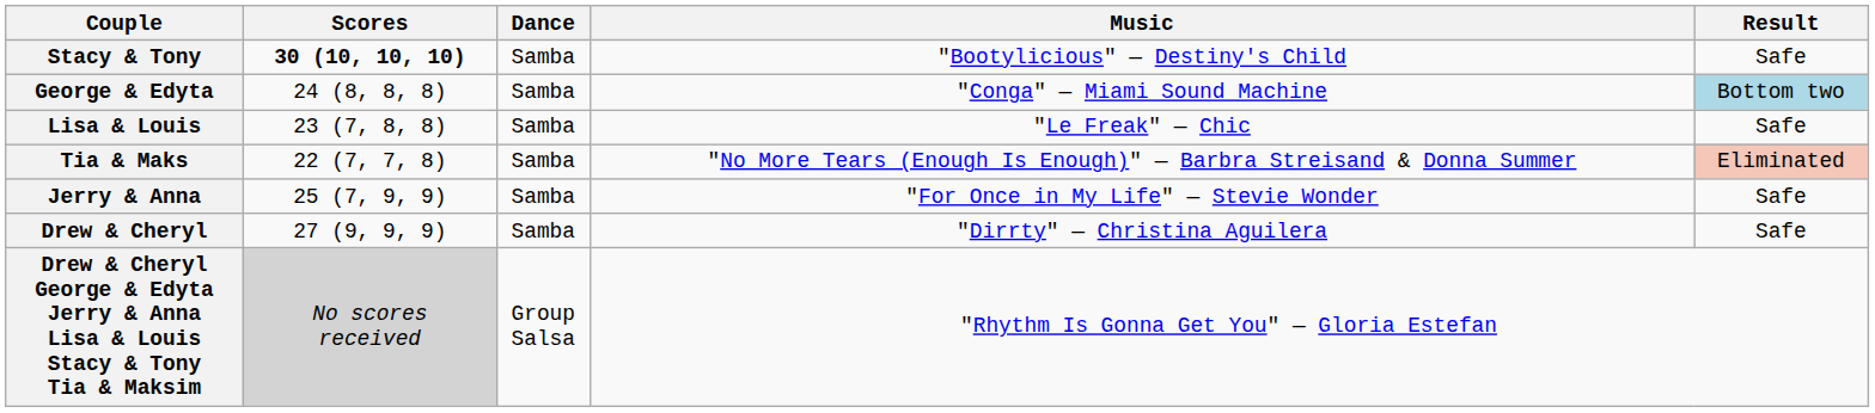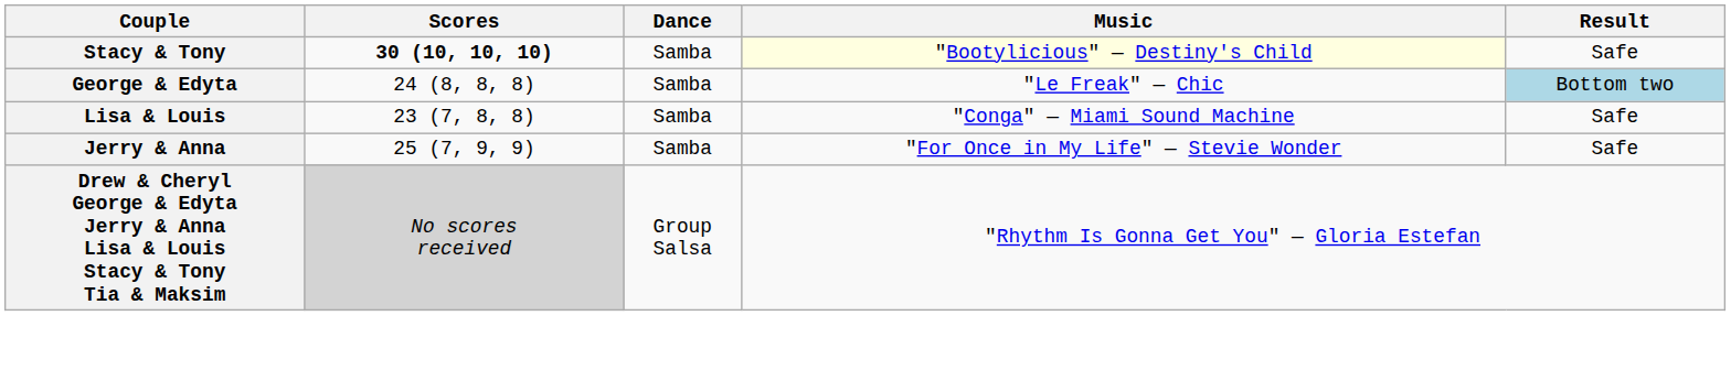 <table class="wikitable sortable" style="text-align:center; width:90%">
 <tr>
 <th scope="col">Couple</th>
 <th scope="col">Scores</th>
 <th scope="col" class="unsortable">Dance</th>
 <th scope="col" class="unsortable">Music</th>
 <th scope="col" class="unsortable">Result</th>
 </tr>
 <tr>
 <th scope="row">Stacy & Tony</th>
 <td><strong>30 (10, 10, 10)</strong></td>
 <td>Samba</td>
-<td>"<a href='#'>Bootylicious</a>" — <a href='#'>Destiny's Child</a></td>
+<td style="background: lightyellow;">"<a href='#'>Bootylicious</a>" — <a href='#'>Destiny's Child</a></td>
 <td>Safe</td>
 </tr>
 <tr>
 <th scope="row">George & Edyta</th>
 <td>24 (8, 8, 8)</td>
 <td>Samba</td>
-<td>"<a href='#'>Conga</a>" — <a href='#'>Miami Sound Machine</a></td>
+<td>"<a href='#'>Le Freak</a>" — <a href='#'>Chic</a></td>
 <td bgcolor=lightblue>Bottom two</td>
 </tr>
 <tr>
 <th scope="row">Lisa & Louis</th>
 <td>23 (7, 8, 8)</td>
 <td>Samba</td>
-<td>"<a href='#'>Le Freak</a>" — <a href='#'>Chic</a></td>
+<td>"<a href='#'>Conga</a>" — <a href='#'>Miami Sound Machine</a></td>
 <td>Safe</td>
-</tr>
-<tr>
-<th scope="row">Tia & Maks</th>
-<td>22 (7, 7, 8)</td>
-<td>Samba</td>
-<td>"<a href='#'>No More Tears (Enough Is Enough)</a>" — <a href='#'>Barbra Streisand</a> & <a href='#'>Donna Summer</a></td>
-<td bgcolor=f4c7b8>Eliminated</td>
 </tr>
 <tr>
 <th scope="row">Jerry & Anna</th>
 <td>25 (7, 9, 9)</td>
 <td>Samba</td>
 <td>"<a href='#'>For Once in My Life</a>" — <a href='#'>Stevie Wonder</a></td>
 <td>Safe</td>
 </tr>
 <tr>
-<th scope="row">Drew & Cheryl</th>
-<td>27 (9, 9, 9)</td>
-<td>Samba</td>
-<td>"<a href='#'>Dirrty</a>" — <a href='#'>Christina Aguilera</a></td>
-<td>Safe</td>
-</tr>
-<tr>
 <th scope="row">Drew & Cheryl<br>George & Edyta<br>Jerry & Anna<br>Lisa & Louis<br>Stacy & Tony<br>Tia & Maksim</th>
 <td bgcolor=lightgray><em>No scores<br>received</em></td>
 <td>Group<br>Salsa</td>
 <td colspan=2>"<a href='#'>Rhythm Is Gonna Get You</a>" — <a href='#'>Gloria Estefan</a></td>
 </tr>
 </table>
